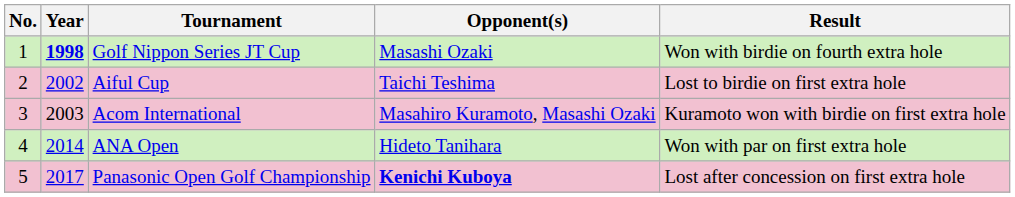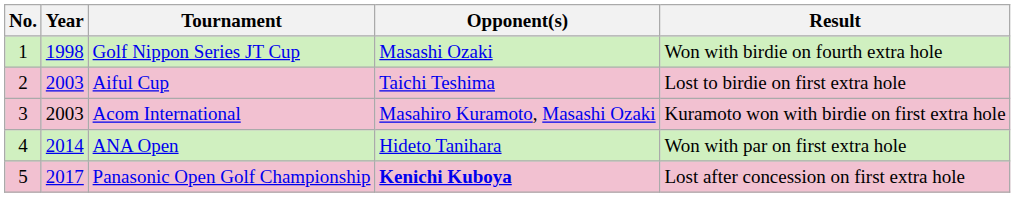 <table class="wikitable" style="font-size:95%;">
 <tr>
 <th>No.</th>
 <th>Year</th>
 <th>Tournament</th>
 <th>Opponent(s)</th>
 <th>Result</th>
 </tr>
 <tr style="background:#D0F0C0;">
 <td align=center>1</td>
-<td><strong><a href='#'>1998</a></strong></td>
+<td><a href='#'>1998</a></td>
 <td><a href='#'>Golf Nippon Series JT Cup</a></td>
 <td> <a href='#'>Masashi Ozaki</a></td>
 <td>Won with birdie on fourth extra hole</td>
 </tr>
 <tr style="background:#F2C1D1;">
 <td align=center>2</td>
-<td><a href='#'>2002</a></td>
+<td><a href='#'>2003</a></td>
 <td><a href='#'>Aiful Cup</a></td>
 <td> <a href='#'>Taichi Teshima</a></td>
 <td>Lost to birdie on first extra hole</td>
 </tr>
 <tr style="background:#F2C1D1;">
 <td align=center>3</td>
 <td>2003</td>
 <td><a href='#'>Acom International</a></td>
 <td> <a href='#'>Masahiro Kuramoto</a>,  <a href='#'>Masashi Ozaki</a></td>
 <td>Kuramoto won with birdie on first extra hole</td>
 </tr>
 <tr style="background:#D0F0C0;">
 <td align=center>4</td>
 <td><a href='#'>2014</a></td>
 <td><a href='#'>ANA Open</a></td>
 <td> <a href='#'>Hideto Tanihara</a></td>
 <td>Won with par on first extra hole</td>
 </tr>
 <tr style="background:#F2C1D1;">
 <td align=center>5</td>
 <td><a href='#'>2017</a></td>
 <td><a href='#'>Panasonic Open Golf Championship</a></td>
 <td><strong> <a href='#'>Kenichi Kuboya</a></strong></td>
 <td>Lost after concession on first extra hole</td>
 </tr>
 </table>
